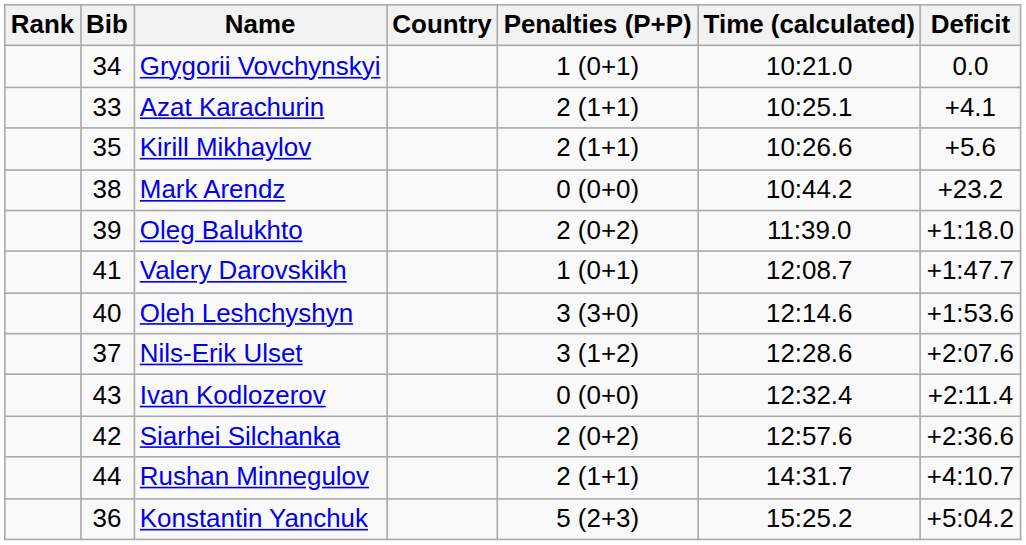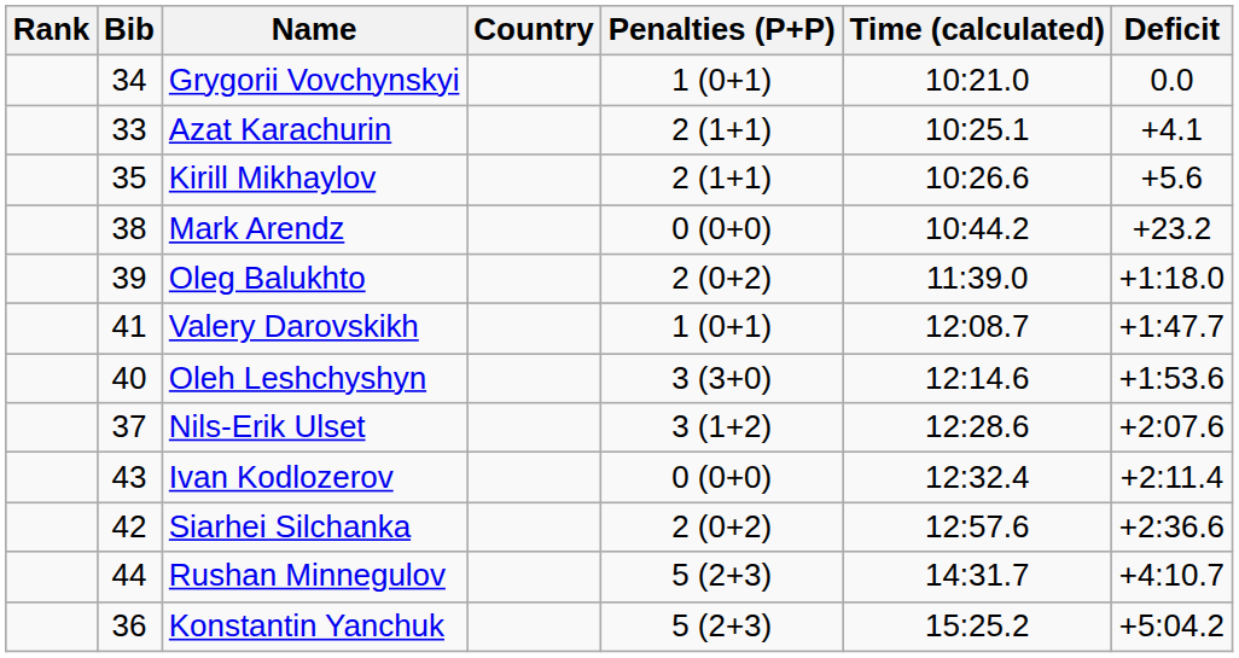 <table class="wikitable sortable" style="text-align:center">
 <tr>
 <th>Rank</th>
 <th>Bib</th>
 <th>Name</th>
 <th>Country</th>
 <th>Penalties  (P+P)</th>
 <th>Time (calculated)</th>
 <th>Deficit</th>
 </tr>
 <tr>
 <td></td>
 <td>34</td>
 <td align=left><a href='#'>Grygorii Vovchynskyi</a></td>
 <td align=left></td>
 <td>1 (0+1)</td>
 <td>10:21.0</td>
 <td>0.0</td>
 </tr>
 <tr>
 <td></td>
 <td>33</td>
 <td align=left><a href='#'>Azat Karachurin</a></td>
 <td align=left></td>
 <td>2 (1+1)</td>
 <td>10:25.1</td>
 <td>+4.1</td>
 </tr>
 <tr>
 <td></td>
 <td>35</td>
 <td align=left><a href='#'>Kirill Mikhaylov</a></td>
 <td align=left></td>
 <td>2 (1+1)</td>
 <td>10:26.6</td>
 <td>+5.6</td>
 </tr>
 <tr>
 <td></td>
 <td>38</td>
 <td align=left><a href='#'>Mark Arendz</a></td>
 <td align=left></td>
 <td>0 (0+0)</td>
 <td>10:44.2</td>
 <td>+23.2</td>
 </tr>
 <tr>
 <td></td>
 <td>39</td>
 <td align=left><a href='#'>Oleg Balukhto</a></td>
 <td align=left></td>
 <td>2 (0+2)</td>
 <td>11:39.0</td>
 <td>+1:18.0</td>
 </tr>
 <tr>
 <td></td>
 <td>41</td>
 <td align=left><a href='#'>Valery Darovskikh</a></td>
 <td align=left></td>
 <td>1 (0+1)</td>
 <td>12:08.7</td>
 <td>+1:47.7</td>
 </tr>
 <tr>
 <td></td>
 <td>40</td>
 <td align=left><a href='#'>Oleh Leshchyshyn</a></td>
 <td align=left></td>
 <td>3 (3+0)</td>
 <td>12:14.6</td>
 <td>+1:53.6</td>
 </tr>
 <tr>
 <td></td>
 <td>37</td>
 <td align=left><a href='#'>Nils-Erik Ulset</a></td>
 <td align=left></td>
 <td>3 (1+2)</td>
 <td>12:28.6</td>
 <td>+2:07.6</td>
 </tr>
 <tr>
 <td></td>
 <td>43</td>
 <td align=left><a href='#'>Ivan Kodlozerov</a></td>
 <td align=left></td>
 <td>0 (0+0)</td>
 <td>12:32.4</td>
 <td>+2:11.4</td>
 </tr>
 <tr>
 <td></td>
 <td>42</td>
 <td align=left><a href='#'>Siarhei Silchanka</a></td>
 <td align=left></td>
 <td>2 (0+2)</td>
 <td>12:57.6</td>
 <td>+2:36.6</td>
 </tr>
 <tr>
 <td></td>
 <td>44</td>
 <td align=left><a href='#'>Rushan Minnegulov</a></td>
 <td align=left></td>
-<td>2 (1+1)</td>
+<td>5 (2+3)</td>
 <td>14:31.7</td>
 <td>+4:10.7</td>
 </tr>
 <tr>
 <td></td>
 <td>36</td>
 <td align=left><a href='#'>Konstantin Yanchuk</a></td>
 <td align=left></td>
 <td>5 (2+3)</td>
 <td>15:25.2</td>
 <td>+5:04.2</td>
 </tr>
 </table>
